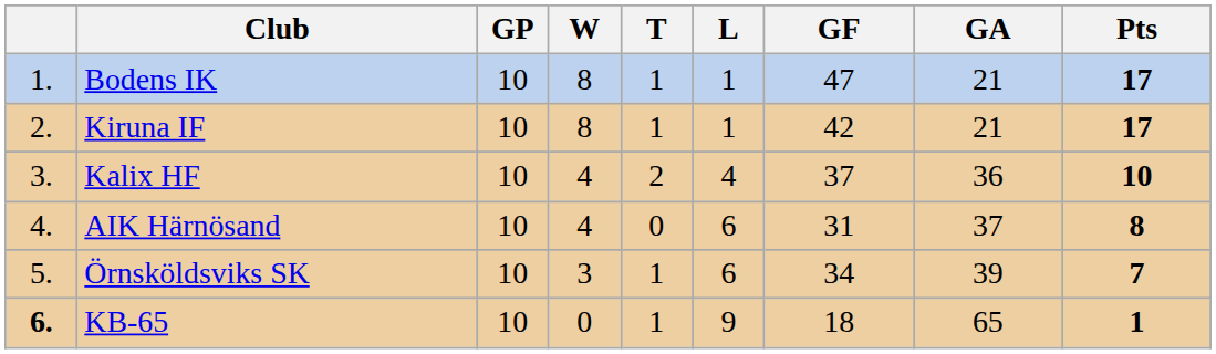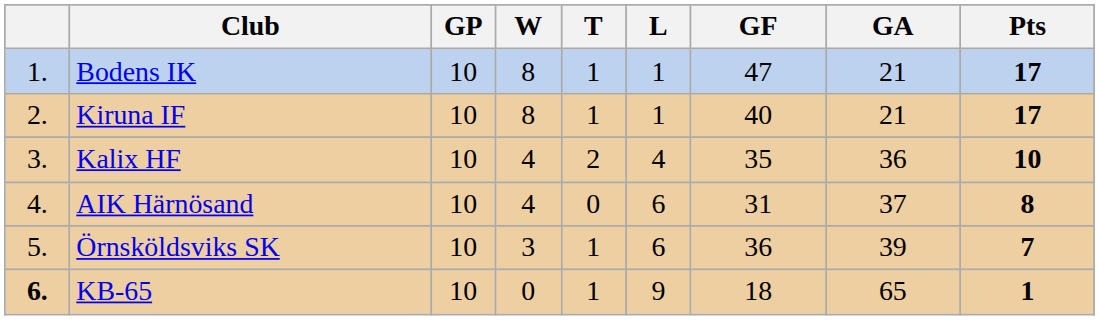 <table class="wikitable">
 <tr>
 <th width="30"></th>
 <th width="200">Club</th>
 <th width="30">GP</th>
 <th width="30">W</th>
 <th width="30">T</th>
 <th width="30">L</th>
 <th width="70">GF</th>
 <th width="70">GA</th>
 <th width="70">Pts</th>
 </tr>
 <tr bgcolor="#BCD2EE" align="center">
 <td>1.</td>
 <td align="left"><a href='#'>Bodens IK</a></td>
 <td>10</td>
 <td>8</td>
 <td>1</td>
 <td>1</td>
 <td>47</td>
 <td>21</td>
 <td><strong>17</strong></td>
 </tr>
 <tr bgcolor="#EECFA1" align="center">
 <td>2.</td>
 <td align="left"><a href='#'>Kiruna IF</a></td>
 <td>10</td>
 <td>8</td>
 <td>1</td>
 <td>1</td>
-<td>42</td>
+<td>40</td>
 <td>21</td>
 <td><strong>17</strong></td>
 </tr>
 <tr bgcolor="#EECFA1" align="center">
 <td>3.</td>
 <td align="left"><a href='#'>Kalix HF</a></td>
 <td>10</td>
 <td>4</td>
 <td>2</td>
 <td>4</td>
-<td>37</td>
+<td>35</td>
 <td>36</td>
 <td><strong>10</strong></td>
 </tr>
 <tr bgcolor="#EECFA1" align="center">
 <td>4.</td>
 <td align="left"><a href='#'>AIK Härnösand</a></td>
 <td>10</td>
 <td>4</td>
 <td>0</td>
 <td>6</td>
 <td>31</td>
 <td>37</td>
 <td><strong>8</strong></td>
 </tr>
 <tr bgcolor="#EECFA1" align="center">
 <td>5.</td>
 <td align="left"><a href='#'>Örnsköldsviks SK</a></td>
 <td>10</td>
 <td>3</td>
 <td>1</td>
 <td>6</td>
-<td>34</td>
+<td>36</td>
 <td>39</td>
 <td><strong>7</strong></td>
 </tr>
 <tr bgcolor="#EECFA1" align="center">
 <td><strong>6.</strong></td>
 <td align="left"><a href='#'>KB-65</a></td>
 <td>10</td>
 <td>0</td>
 <td>1</td>
 <td>9</td>
 <td>18</td>
 <td>65</td>
 <td><strong>1</strong></td>
 </tr>
 </table>
